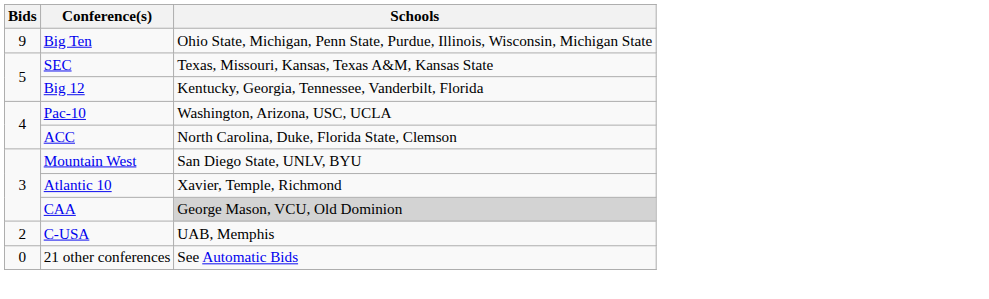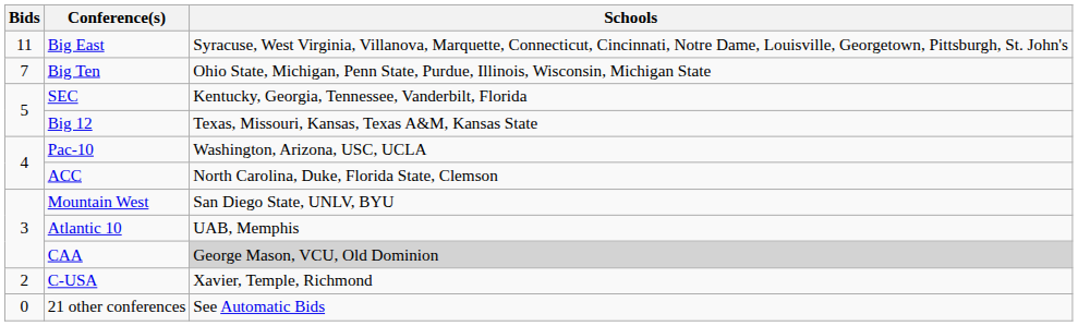 <table class="wikitable">
 <tr>
 <th>Bids</th>
 <th>Conference(s)</th>
 <th>Schools</th>
 </tr>
 <tr>
-<td align="center">9</td>
+<td align="center">11</td>
+<td><a href='#'>Big East</a></td>
+<td>Syracuse, West Virginia, Villanova, Marquette, Connecticut, Cincinnati, Notre Dame, Louisville, Georgetown, Pittsburgh, St. John's</td>
+</tr>
+<tr>
+<td align="center">7</td>
 <td><a href='#'>Big Ten</a></td>
 <td>Ohio State, Michigan, Penn State, Purdue, Illinois, Wisconsin, Michigan State</td>
 </tr>
 <tr>
 <td rowspan=2 align="center">5</td>
 <td><a href='#'>SEC</a></td>
-<td>Texas, Missouri, Kansas, Texas A&M, Kansas State</td>
+<td>Kentucky, Georgia, Tennessee, Vanderbilt, Florida</td>
 </tr>
 <tr>
 <td><a href='#'>Big 12</a></td>
-<td>Kentucky, Georgia, Tennessee, Vanderbilt, Florida</td>
+<td>Texas, Missouri, Kansas, Texas A&M, Kansas State</td>
 </tr>
 <tr>
 <td rowspan=2 align="center">4</td>
 <td><a href='#'>Pac-10</a></td>
 <td>Washington, Arizona, USC, UCLA</td>
 </tr>
 <tr>
 <td><a href='#'>ACC</a></td>
 <td>North Carolina, Duke, Florida State, Clemson</td>
 </tr>
 <tr>
 <td rowspan=3 align="center">3</td>
 <td><a href='#'>Mountain West</a></td>
 <td>San Diego State, UNLV, BYU</td>
 </tr>
 <tr>
 <td><a href='#'>Atlantic 10</a></td>
-<td>Xavier, Temple, Richmond</td>
+<td>UAB, Memphis</td>
 </tr>
 <tr>
 <td><a href='#'>CAA</a></td>
 <td style="background: lightgrey;">George Mason, VCU, Old Dominion</td>
 </tr>
 <tr>
 <td align="center">2</td>
 <td><a href='#'>C-USA</a></td>
-<td>UAB, Memphis</td>
+<td>Xavier, Temple, Richmond</td>
 </tr>
 <tr>
 <td align="center">0</td>
 <td>21 other conferences</td>
 <td>See <a href='#'>Automatic Bids</a></td>
 </tr>
 </table>
